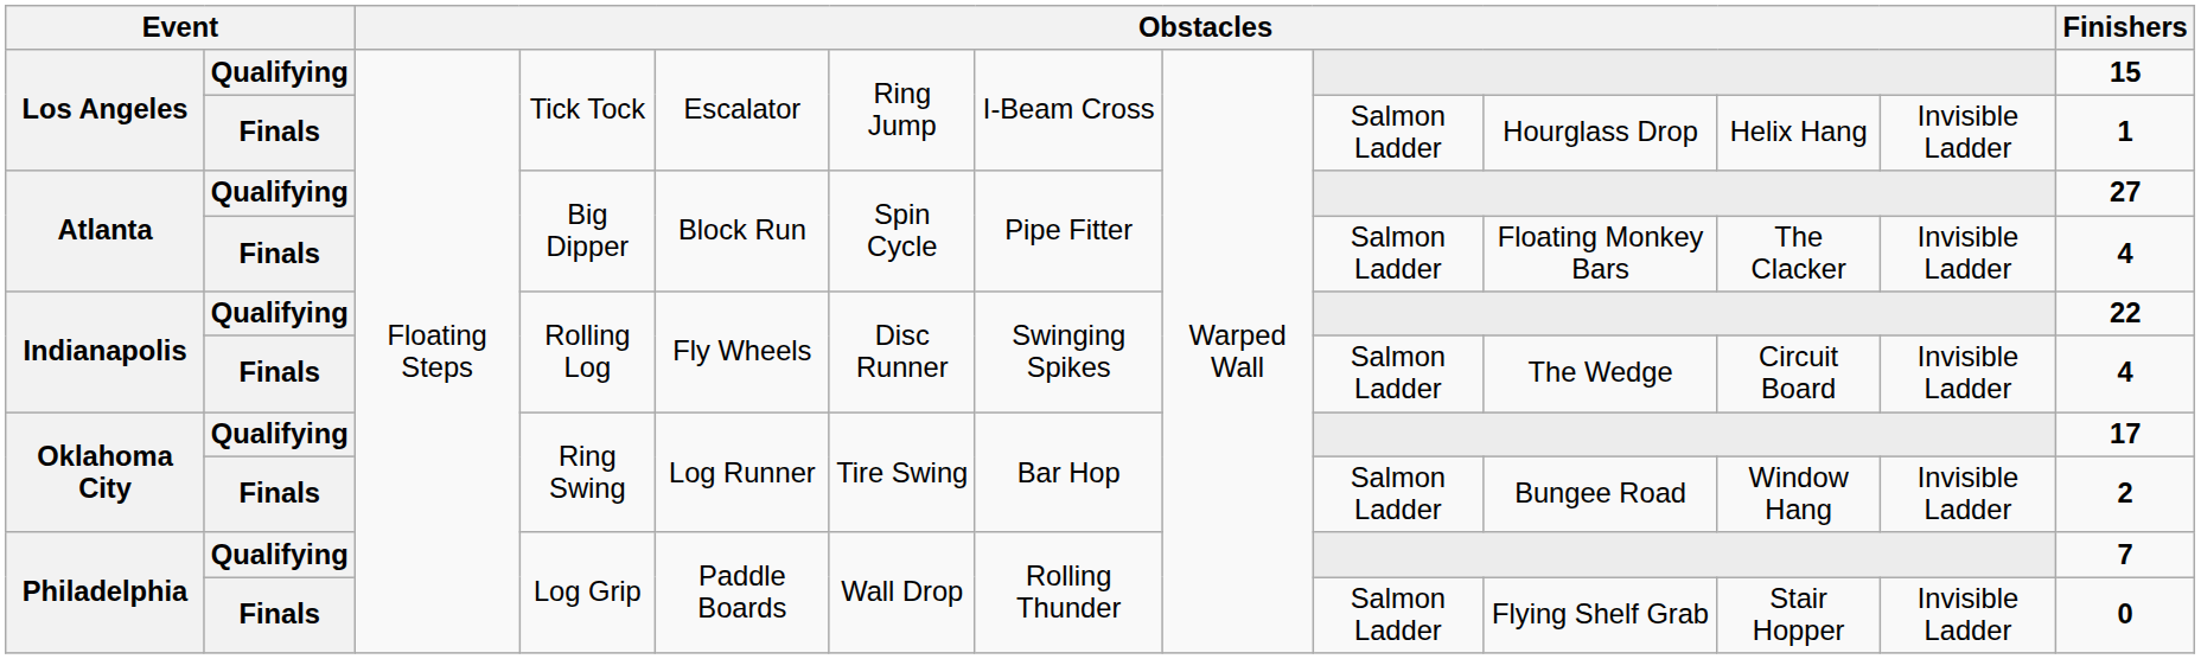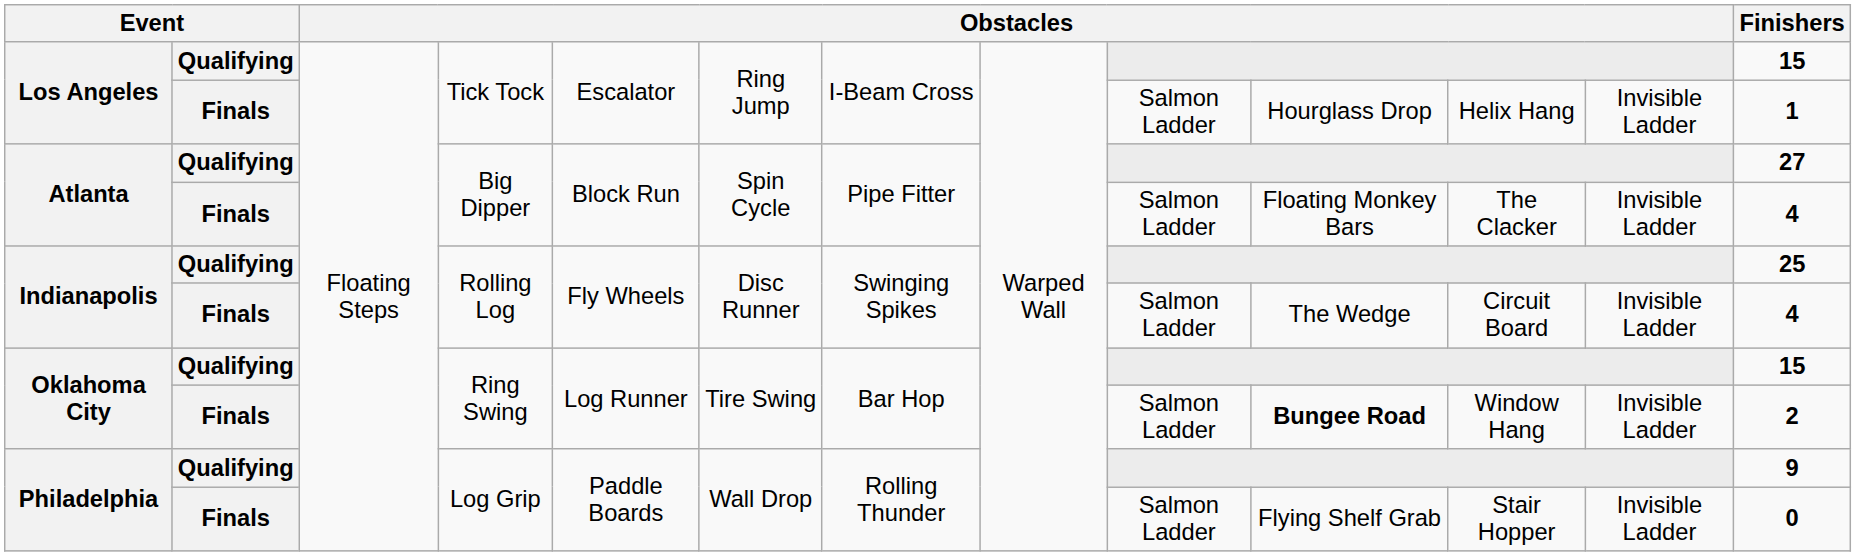 <table class="wikitable" style="text-align:center;">
 <tr>
 <th colspan="2">Event</th>
 <th colspan="10">Obstacles</th>
 <th>Finishers</th>
 </tr>
 <tr>
 <th rowspan="2">Los Angeles</th>
 <th>Qualifying</th>
 <td rowspan="10">Floating Steps</td>
 <td rowspan="2">Tick Tock</td>
 <td rowspan="2">Escalator</td>
 <td rowspan="2">Ring Jump</td>
 <td rowspan="2">I-Beam Cross</td>
 <td rowspan="10">Warped Wall</td>
 <td colspan="4" style="background:#ECECEC;"></td>
 <td><strong>15</strong></td>
 </tr>
 <tr>
 <th>Finals</th>
 <td>Salmon Ladder</td>
 <td>Hourglass Drop</td>
 <td>Helix Hang</td>
 <td>Invisible Ladder</td>
 <td><strong>1</strong></td>
 </tr>
 <tr>
 <th rowspan="2">Atlanta</th>
 <th>Qualifying</th>
 <td rowspan="2">Big Dipper</td>
 <td rowspan="2">Block Run</td>
 <td rowspan="2">Spin Cycle</td>
 <td rowspan="2">Pipe Fitter</td>
 <td colspan="4" style="background:#ECECEC;"></td>
 <td><strong>27</strong></td>
 </tr>
 <tr>
 <th>Finals</th>
 <td>Salmon Ladder</td>
 <td>Floating Monkey Bars</td>
 <td>The Clacker</td>
 <td>Invisible Ladder</td>
 <td><strong>4</strong></td>
 </tr>
 <tr>
 <th rowspan="2">Indianapolis</th>
 <th>Qualifying</th>
 <td rowspan="2">Rolling Log</td>
 <td rowspan="2">Fly Wheels</td>
 <td rowspan="2">Disc Runner</td>
 <td rowspan="2">Swinging Spikes</td>
 <td colspan="4" style="background:#ECECEC;"></td>
-<td><strong>22</strong></td>
+<td><strong>25</strong></td>
 </tr>
 <tr>
 <th>Finals</th>
 <td>Salmon Ladder</td>
 <td>The Wedge</td>
 <td>Circuit Board</td>
 <td>Invisible Ladder</td>
 <td><strong>4</strong></td>
 </tr>
 <tr>
 <th rowspan="2">Oklahoma City</th>
 <th>Qualifying</th>
 <td rowspan="2">Ring Swing</td>
 <td rowspan="2">Log Runner</td>
 <td rowspan="2">Tire Swing</td>
 <td rowspan="2">Bar Hop</td>
 <td colspan="4" style="background:#ECECEC;"></td>
-<td><strong>17</strong></td>
+<td><strong>15</strong></td>
 </tr>
 <tr>
 <th>Finals</th>
 <td>Salmon Ladder</td>
-<td>Bungee Road</td>
+<td><strong>Bungee Road</strong></td>
 <td>Window Hang</td>
 <td>Invisible Ladder</td>
 <td><strong>2</strong></td>
 </tr>
 <tr>
 <th rowspan="2">Philadelphia</th>
 <th>Qualifying</th>
 <td rowspan="2">Log Grip</td>
 <td rowspan="2">Paddle Boards</td>
 <td rowspan="2">Wall Drop</td>
 <td rowspan="2">Rolling Thunder</td>
 <td colspan="4" style="background:#ECECEC;"></td>
-<td><strong>7</strong></td>
+<td><strong>9</strong></td>
 </tr>
 <tr>
 <th>Finals</th>
 <td>Salmon Ladder</td>
 <td>Flying Shelf Grab</td>
 <td>Stair Hopper</td>
 <td>Invisible Ladder</td>
 <td><strong>0</strong></td>
 </tr>
 </table>
